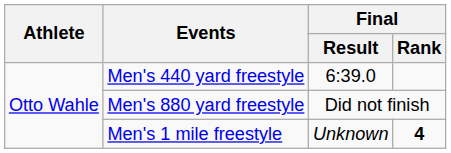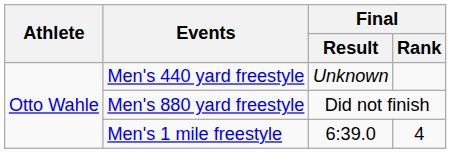 <table class=wikitable style="font-size:90%">
 <tr>
 <th rowspan="2">Athlete</th>
 <th rowspan="2">Events</th>
 <th colspan="2">Final</th>
 </tr>
 <tr>
 <th>Result</th>
 <th>Rank</th>
 </tr>
 <tr>
 <td rowspan=3><a href='#'>Otto Wahle</a></td>
 <td><a href='#'>Men's 440 yard freestyle</a></td>
-<td align="center">6:39.0</td>
+<td align="center"><em>Unknown</em></td>
 <td align="center"></td>
 </tr>
 <tr>
 <td><a href='#'>Men's 880 yard freestyle</a></td>
 <td align="center" colspan=2>Did not finish</td>
 </tr>
 <tr>
 <td><a href='#'>Men's 1 mile freestyle</a></td>
-<td align="center"><em>Unknown</em></td>
-<td align="center"><strong>4</strong></td>
+<td align="center">6:39.0</td>
+<td align="center">4</td>
 </tr>
 </table>
